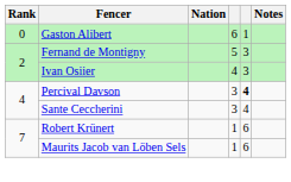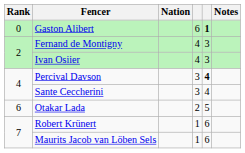 <table class="wikitable sortable" style="text-align:center">
 <tr>
 <th>Rank</th>
 <th>Fencer</th>
 <th>Nation</th>
 <th></th>
 <th></th>
 <th>Notes</th>
 </tr>
 <tr bgcolor=bbf3bb>
 <td>0</td>
 <td align=left><a href='#'>Gaston Alibert</a></td>
 <td align=left></td>
 <td>6</td>
-<td>1</td>
+<td><strong>1</strong></td>
 <td></td>
 </tr>
 <tr bgcolor=bbf3bb>
 <td rowspan=2>2</td>
 <td align=left><a href='#'>Fernand de Montigny</a></td>
 <td align=left></td>
-<td>5</td>
+<td>4</td>
 <td>3</td>
 <td></td>
 </tr>
 <tr bgcolor=bbf3bb>
 <td align=left><a href='#'>Ivan Osiier</a></td>
 <td align=left></td>
 <td>4</td>
 <td>3</td>
 <td></td>
 </tr>
 <tr>
 <td rowspan=2>4</td>
 <td align=left><a href='#'>Percival Davson</a></td>
 <td align=left></td>
 <td>3</td>
 <td><strong>4</strong></td>
 <td></td>
 </tr>
 <tr>
 <td align=left><a href='#'>Sante Ceccherini</a></td>
 <td align=left></td>
 <td>3</td>
 <td>4</td>
 <td></td>
 </tr>
 <tr>
+<td>6</td>
+<td align=left><a href='#'>Otakar Lada</a></td>
+<td align=left></td>
+<td>2</td>
+<td>5</td>
+<td></td>
+</tr>
+<tr>
 <td rowspan=2>7</td>
 <td align=left><a href='#'>Robert Krünert</a></td>
 <td align=left></td>
 <td>1</td>
 <td>6</td>
 <td></td>
 </tr>
 <tr>
 <td align=left><a href='#'>Maurits Jacob van Löben Sels</a></td>
 <td align=left></td>
 <td>1</td>
 <td>6</td>
 <td></td>
 </tr>
 </table>
